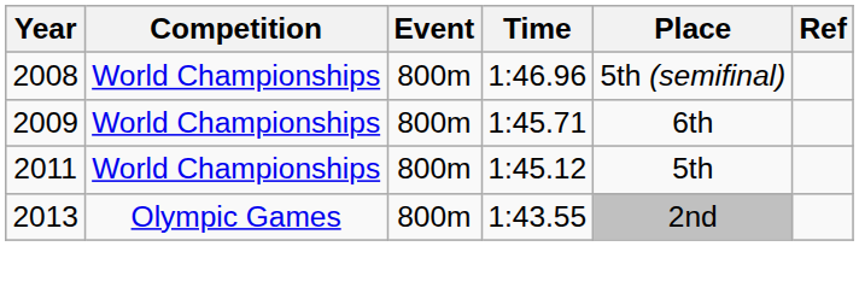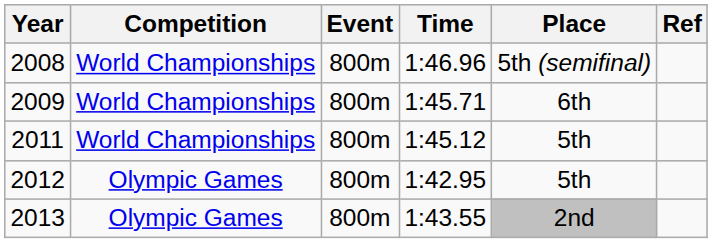 <table class="wikitable">
 <tr>
 <th>Year</th>
 <th>Competition</th>
 <th>Event</th>
 <th>Time</th>
 <th>Place</th>
 <th>Ref</th>
 </tr>
 <tr>
 <td align=center>2008</td>
 <td align=center><a href='#'>World Championships</a></td>
 <td align=center>800m</td>
 <td align=center>1:46.96</td>
 <td align=center>5th <em>(semifinal)</em></td>
 <td></td>
 </tr>
 <tr>
 <td align=center>2009</td>
 <td align=center><a href='#'>World Championships</a></td>
 <td align=center>800m</td>
 <td align=center>1:45.71</td>
 <td align=center>6th</td>
 <td></td>
 </tr>
 <tr>
 <td align=center>2011</td>
 <td align=center><a href='#'>World Championships</a></td>
 <td align=center>800m</td>
 <td align=center>1:45.12</td>
 <td align=center>5th</td>
 <td></td>
 </tr>
 <tr>
+<td align=center>2012</td>
+<td align=center><a href='#'>Olympic Games</a></td>
+<td align=center>800m</td>
+<td align=center>1:42.95</td>
+<td align=center>5th</td>
+<td></td>
+</tr>
+<tr>
 <td align=center>2013</td>
 <td align=center><a href='#'>Olympic Games</a></td>
 <td align=center>800m</td>
 <td align=center>1:43.55</td>
 <td bgcolor="silver"align=center>2nd</td>
 <td></td>
 </tr>
 </table>
